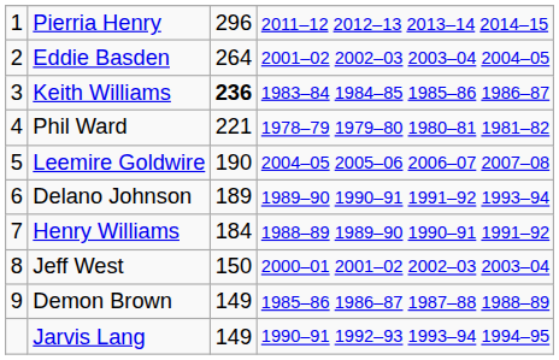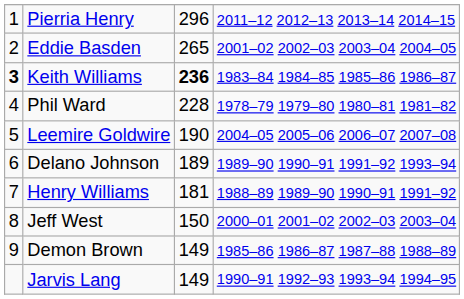 <table class="wikitable">
 <tr>
 </tr>
 <tr>
 <td>1</td>
 <td><a href='#'>Pierria Henry</a></td>
 <td>296</td>
 <td style="font-size:80%;"><a href='#'>2011–12</a> <a href='#'>2012–13</a> <a href='#'>2013–14</a> <a href='#'>2014–15</a></td>
 </tr>
 <tr>
 <td>2</td>
 <td><a href='#'>Eddie Basden</a></td>
-<td>264</td>
+<td>265</td>
 <td style="font-size:80%;"><a href='#'>2001–02</a> <a href='#'>2002–03</a> <a href='#'>2003–04</a> <a href='#'>2004–05</a></td>
 </tr>
 <tr>
-<td>3</td>
+<td><strong>3</strong></td>
 <td><a href='#'>Keith Williams</a></td>
 <td><strong>236</strong></td>
 <td style="font-size:80%;"><a href='#'>1983–84</a> <a href='#'>1984–85</a> <a href='#'>1985–86</a> <a href='#'>1986–87</a></td>
 </tr>
 <tr>
 <td>4</td>
 <td>Phil Ward</td>
-<td>221</td>
+<td>228</td>
 <td style="font-size:80%;"><a href='#'>1978–79</a> <a href='#'>1979–80</a> <a href='#'>1980–81</a> <a href='#'>1981–82</a></td>
 </tr>
 <tr>
 <td>5</td>
 <td><a href='#'>Leemire Goldwire</a></td>
 <td>190</td>
 <td style="font-size:80%;"><a href='#'>2004–05</a> <a href='#'>2005–06</a> <a href='#'>2006–07</a> <a href='#'>2007–08</a></td>
 </tr>
 <tr>
 <td>6</td>
 <td>Delano Johnson</td>
 <td>189</td>
 <td style="font-size:80%;"><a href='#'>1989–90</a> <a href='#'>1990–91</a> <a href='#'>1991–92</a> <a href='#'>1993–94</a></td>
 </tr>
 <tr>
 <td>7</td>
 <td><a href='#'>Henry Williams</a></td>
-<td>184</td>
+<td>181</td>
 <td style="font-size:80%;"><a href='#'>1988–89</a> <a href='#'>1989–90</a> <a href='#'>1990–91</a> <a href='#'>1991–92</a></td>
 </tr>
 <tr>
 <td>8</td>
 <td>Jeff West</td>
 <td>150</td>
 <td style="font-size:80%;"><a href='#'>2000–01</a> <a href='#'>2001–02</a> <a href='#'>2002–03</a> <a href='#'>2003–04</a></td>
 </tr>
 <tr>
 <td>9</td>
 <td>Demon Brown</td>
 <td>149</td>
 <td style="font-size:80%;"><a href='#'>1985–86</a> <a href='#'>1986–87</a> <a href='#'>1987–88</a> <a href='#'>1988–89</a></td>
 </tr>
 <tr>
 <td></td>
 <td><a href='#'>Jarvis Lang</a></td>
 <td>149</td>
 <td style="font-size:80%;"><a href='#'>1990–91</a> <a href='#'>1992–93</a> <a href='#'>1993–94</a> <a href='#'>1994–95</a></td>
 </tr>
 </table>
